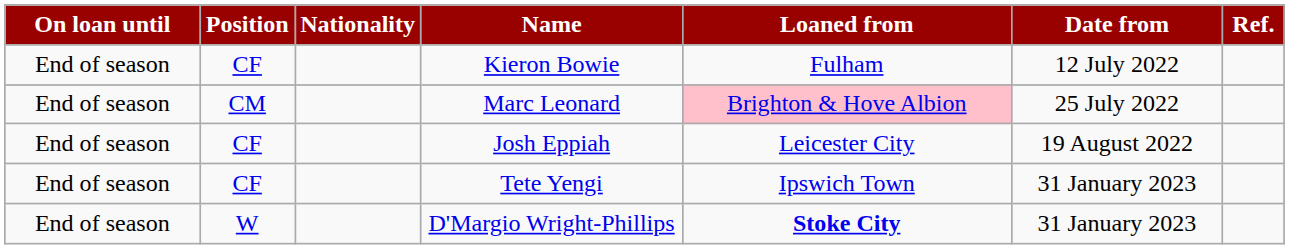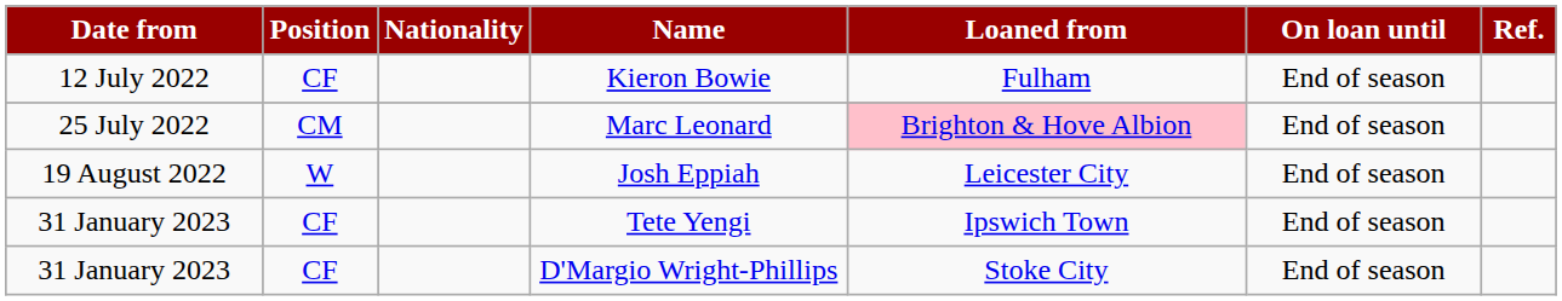 <table class="wikitable"  style="text-align:center; font-size:90%; ">
 <tr>
-<th style="background:#990000; color:white; width:110px;">On loan until</th>
+<th style="background:#990000; color:white; width:120px;">Date from</th>
 <th style="background:#990000; color:white; width:50px;">Position</th>
 <th style="background:#990000; color:white; width:50px;">Nationality</th>
 <th style="background:#990000; color:white; width:150px;">Name</th>
 <th style="background:#990000; color:white; width:190px;">Loaned from</th>
-<th style="background:#990000; color:white; width:120px;">Date from</th>
+<th style="background:#990000; color:white; width:110px;">On loan until</th>
 <th style="background:#990000; color:white; width:30px;">Ref.</th>
 </tr>
 <tr>
-<td>End of season</td>
+<td>12 July 2022</td>
 <td><a href='#'>CF</a></td>
 <td></td>
 <td><a href='#'>Kieron Bowie</a></td>
 <td> <a href='#'>Fulham</a></td>
-<td>12 July 2022</td>
+<td>End of season</td>
 <td></td>
 </tr>
 <tr>
-<td>End of season</td>
+<td>25 July 2022</td>
 <td><a href='#'>CM</a></td>
 <td></td>
 <td><a href='#'>Marc Leonard</a></td>
 <td style="background: pink;"> <a href='#'>Brighton & Hove Albion</a></td>
-<td>25 July 2022</td>
+<td>End of season</td>
 <td></td>
 </tr>
 <tr>
-<td>End of season</td>
-<td><a href='#'>CF</a></td>
+<td>19 August 2022</td>
+<td><a href='#'>W</a></td>
 <td></td>
 <td><a href='#'>Josh Eppiah</a></td>
 <td> <a href='#'>Leicester City</a></td>
-<td>19 August 2022</td>
+<td>End of season</td>
 <td></td>
 </tr>
 <tr>
-<td>End of season</td>
+<td>31 January 2023</td>
 <td><a href='#'>CF</a></td>
 <td></td>
 <td><a href='#'>Tete Yengi</a></td>
 <td> <a href='#'>Ipswich Town</a></td>
-<td>31 January 2023</td>
+<td>End of season</td>
 <td></td>
 </tr>
 <tr>
-<td>End of season</td>
-<td><a href='#'>W</a></td>
+<td>31 January 2023</td>
+<td><a href='#'>CF</a></td>
 <td></td>
 <td><a href='#'>D'Margio Wright-Phillips</a></td>
-<td><strong> <a href='#'>Stoke City</a></strong></td>
-<td>31 January 2023</td>
+<td> <a href='#'>Stoke City</a></td>
+<td>End of season</td>
 <td></td>
 </tr>
 </table>
